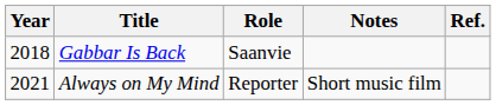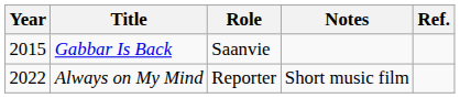 <table class="wikitable sortable">
 <tr>
 <th>Year</th>
 <th>Title</th>
 <th>Role</th>
 <th>Notes</th>
 <th>Ref.</th>
 </tr>
 <tr>
-<td>2018</td>
+<td>2015</td>
 <td><em><a href='#'>Gabbar Is Back</a></em></td>
 <td>Saanvie</td>
 <td></td>
 <td></td>
 </tr>
 <tr>
-<td>2021</td>
+<td>2022</td>
 <td><em>Always on My Mind</em></td>
 <td>Reporter</td>
 <td>Short music film</td>
 <td></td>
 </tr>
 </table>
